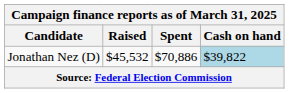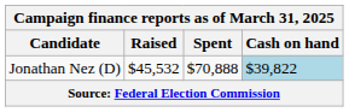 <table class="wikitable sortable">
 <tr>
 <th colspan=4>Campaign finance reports as of March 31, 2025</th>
 </tr>
 <tr style="text-align:center;">
 <th>Candidate</th>
 <th>Raised</th>
 <th>Spent</th>
 <th>Cash on hand</th>
 </tr>
 <tr>
 <td>Jonathan Nez (D)</td>
 <td>$45,532</td>
-<td>$70,886</td>
+<td>$70,888</td>
 <td style="background: lightblue;">$39,822</td>
 </tr>
 <tr>
 <th colspan="4"><small>Source: <a href='#'>Federal Election Commission</a></small></th>
 </tr>
 </table>
